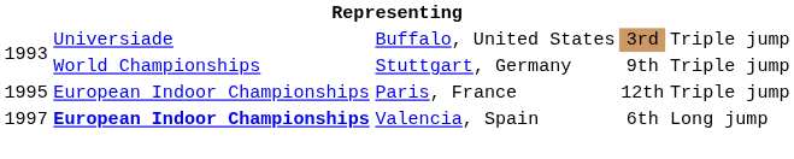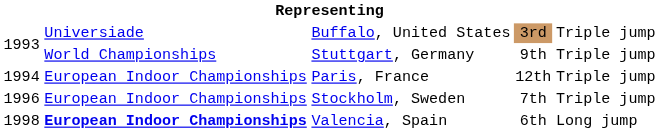 <table>
 <tr>
 <th colspan="5">Representing </th>
 </tr>
 <tr>
 <td rowspan=2>1993</td>
 <td><a href='#'>Universiade</a></td>
 <td><a href='#'>Buffalo</a>, United States</td>
 <td bgcolor="cc9966" align="center">3rd</td>
 <td>Triple jump</td>
 </tr>
 <tr>
 <td><a href='#'>World Championships</a></td>
 <td><a href='#'>Stuttgart</a>, Germany</td>
 <td align="center">9th</td>
 <td>Triple jump</td>
 </tr>
 <tr>
-<td>1995</td>
+<td>1994</td>
 <td><a href='#'>European Indoor Championships</a></td>
 <td><a href='#'>Paris</a>, France</td>
 <td align="center">12th</td>
 <td>Triple jump</td>
 </tr>
 <tr>
-<td>1997</td>
+<td>1996</td>
+<td><a href='#'>European Indoor Championships</a></td>
+<td><a href='#'>Stockholm</a>, Sweden</td>
+<td align="center">7th</td>
+<td>Triple jump</td>
+</tr>
+<tr>
+<td>1998</td>
 <td><strong><a href='#'>European Indoor Championships</a></strong></td>
 <td><a href='#'>Valencia</a>, Spain</td>
 <td align="center">6th</td>
 <td>Long jump</td>
 </tr>
 </table>
